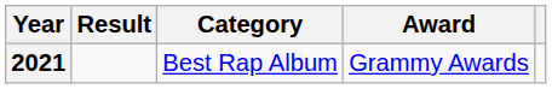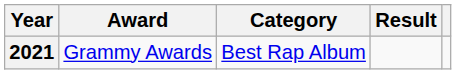 <table class="wikitable plainrowheaders">
 <tr>
 <th scope="col">Year</th>
+<th scope="col">Award</th>
+<th scope="col">Category</th>
 <th scope="col">Result</th>
-<th scope="col">Category</th>
-<th scope="col">Award</th>
 <th scope="col" class="unsortable"></th>
 </tr>
 <tr>
 <th scope="row">2021</th>
+<td><a href='#'>Grammy Awards</a></td>
+<td><a href='#'>Best Rap Album</a></td>
 <td></td>
-<td><a href='#'>Best Rap Album</a></td>
-<td><a href='#'>Grammy Awards</a></td>
 <td style="text-align:center;"></td>
 </tr>
 </table>
